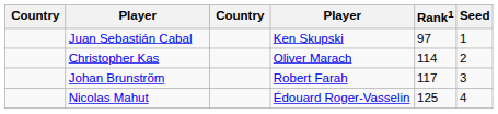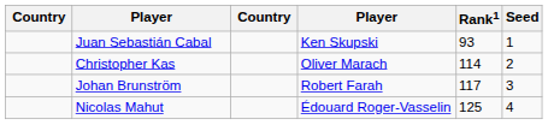 <table class="sortable wikitable">
 <tr>
 <th width="70">Country</th>
 <th width="175">Player</th>
 <th width="70">Country</th>
 <th width="175">Player</th>
 <th>Rank<sup>1</sup></th>
 <th>Seed</th>
 </tr>
 <tr>
 <td></td>
 <td><a href='#'>Juan Sebastián Cabal</a></td>
 <td></td>
 <td><a href='#'>Ken Skupski</a></td>
-<td>97</td>
+<td>93</td>
 <td>1</td>
 </tr>
 <tr>
 <td></td>
 <td><a href='#'>Christopher Kas</a></td>
 <td></td>
 <td><a href='#'>Oliver Marach</a></td>
 <td>114</td>
 <td>2</td>
 </tr>
 <tr>
 <td></td>
 <td><a href='#'>Johan Brunström</a></td>
 <td></td>
 <td><a href='#'>Robert Farah</a></td>
 <td>117</td>
 <td>3</td>
 </tr>
 <tr>
 <td></td>
 <td><a href='#'>Nicolas Mahut</a></td>
 <td></td>
 <td><a href='#'>Édouard Roger-Vasselin</a></td>
 <td>125</td>
 <td>4</td>
 </tr>
 </table>
